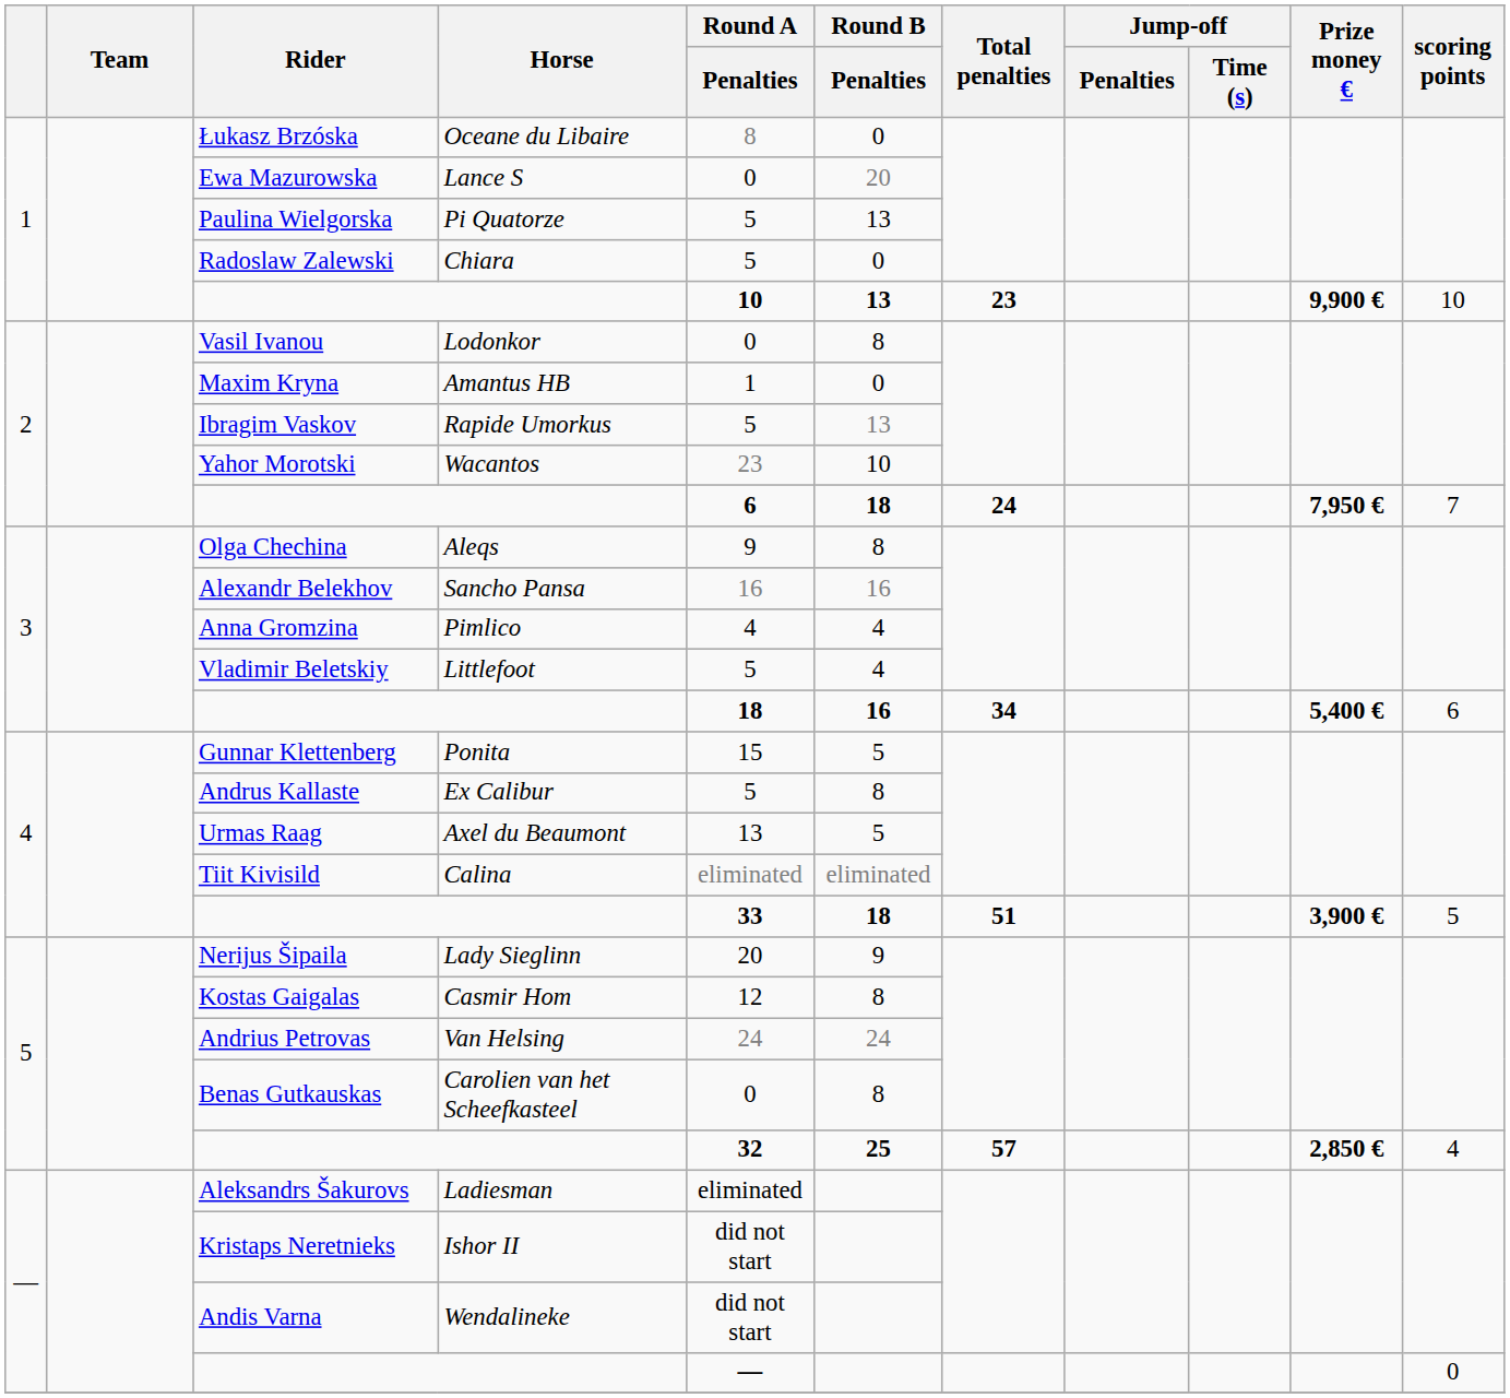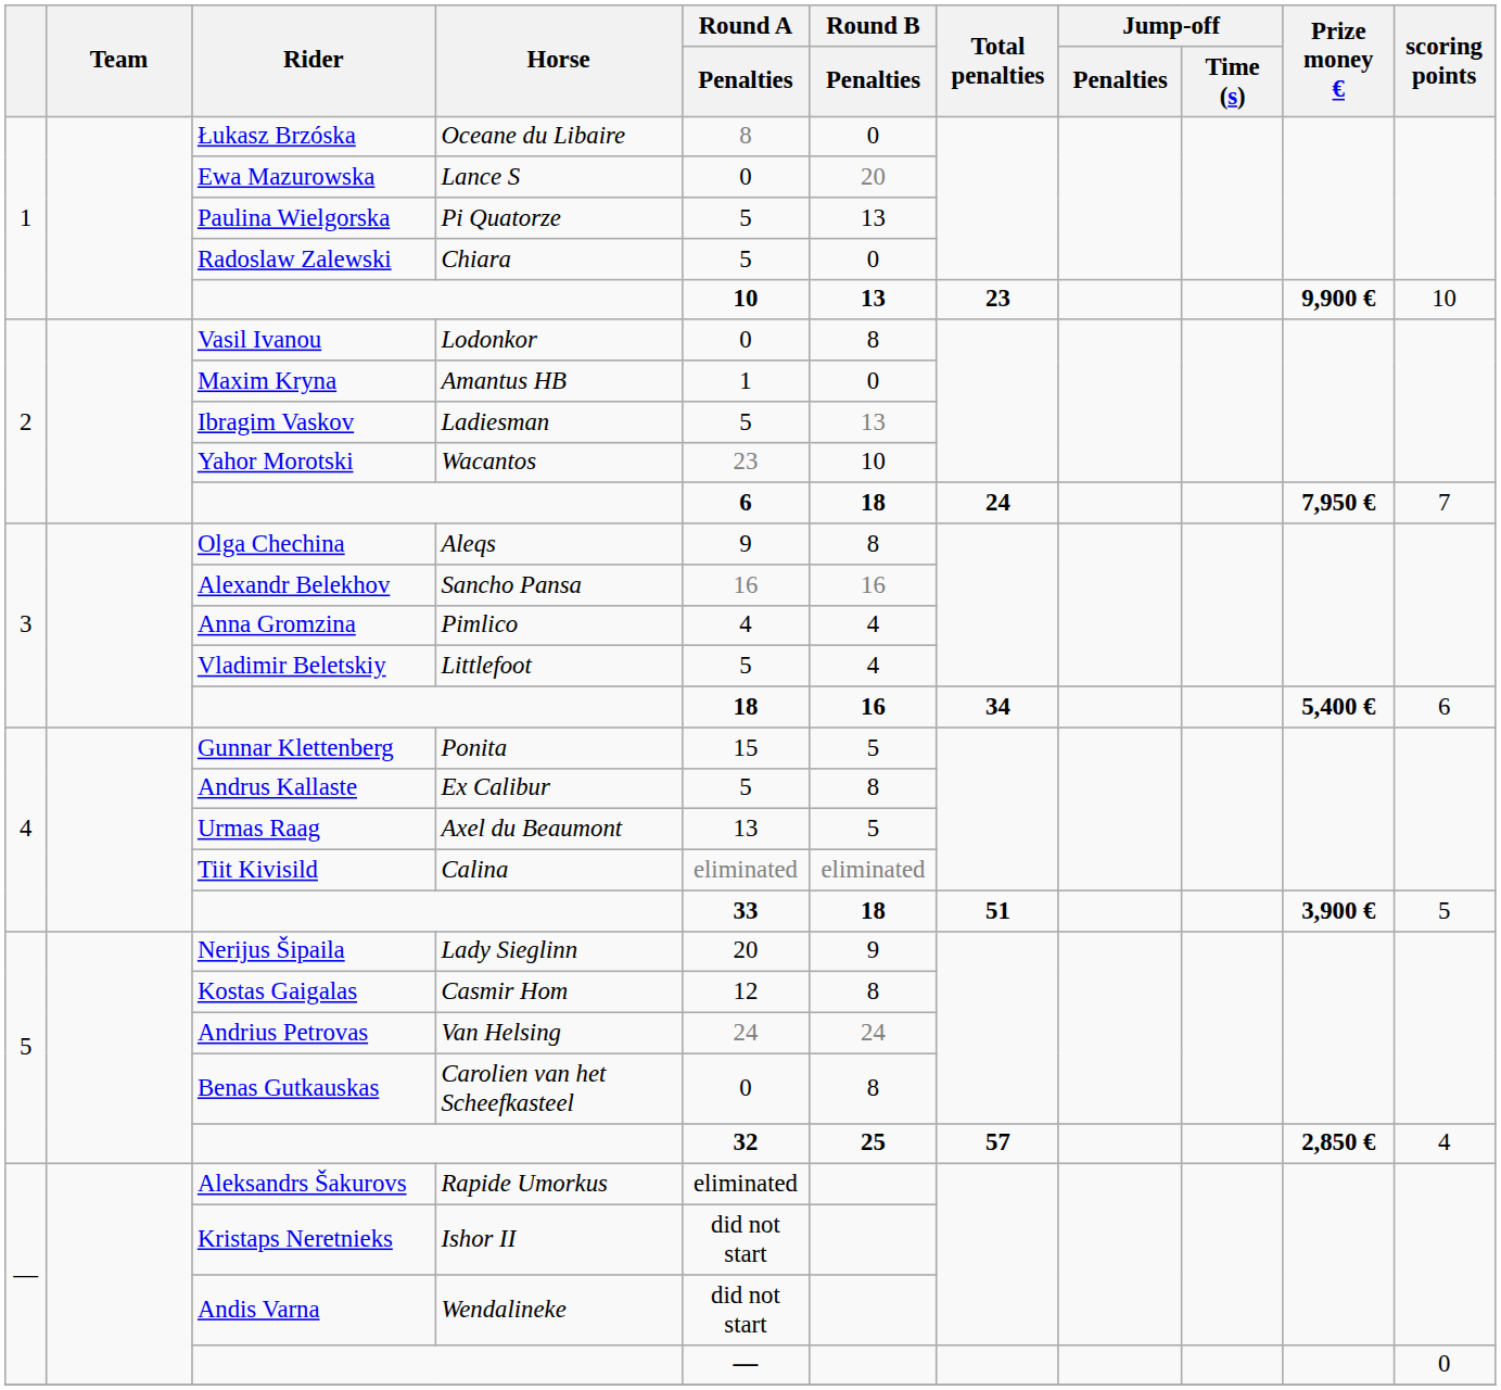 <table class="wikitable" style="font-size: 90%">
 <tr>
 <th rowspan=2 width=20></th>
 <th rowspan=2 width=125>Team</th>
 <th rowspan=2 width=200>Rider</th>
 <th rowspan=2 width=200>Horse</th>
 <th>Round A</th>
 <th>Round B</th>
 <th rowspan=2 width=75>Total penalties</th>
 <th colspan=2>Jump-off</th>
 <th rowspan=2 width=75>Prize<br>money<br><a href='#'>€</a></th>
 <th rowspan=2 width=60>scoring<br>points</th>
 </tr>
 <tr>
 <th width=75>Penalties</th>
 <th width=75>Penalties</th>
 <th width=75>Penalties</th>
 <th width=75>Time<br>(<a href='#'>s</a>)</th>
 </tr>
 <tr>
 <td rowspan=5 align=center>1</td>
 <td rowspan=5></td>
 <td><a href='#'>Łukasz Brzóska</a></td>
 <td><em>Oceane du Libaire</em></td>
 <td align=center style=color:gray>8</td>
 <td align=center>0</td>
 <td rowspan=4></td>
 <td rowspan=4></td>
 <td rowspan=4></td>
 <td rowspan=4></td>
 </tr>
 <tr>
 <td><a href='#'>Ewa Mazurowska</a></td>
 <td><em>Lance S</em></td>
 <td align=center>0</td>
 <td align=center style=color:gray>20</td>
 </tr>
 <tr>
 <td><a href='#'>Paulina Wielgorska</a></td>
 <td><em>Pi Quatorze</em></td>
 <td align=center>5</td>
 <td align=center>13</td>
 </tr>
 <tr>
 <td><a href='#'>Radoslaw Zalewski</a></td>
 <td><em>Chiara</em></td>
 <td align=center>5</td>
 <td align=center>0</td>
 </tr>
 <tr>
 <td colspan=2></td>
 <td align=center><strong>10</strong></td>
 <td align=center><strong>13</strong></td>
 <td align=center><strong>23</strong></td>
 <td></td>
 <td></td>
 <td align=center><strong>9,900 €</strong></td>
 <td align=center>10</td>
 </tr>
 <tr>
 <td rowspan=5 align=center>2</td>
 <td rowspan=5></td>
 <td><a href='#'>Vasil Ivanou</a></td>
 <td><em>Lodonkor</em></td>
 <td align=center>0</td>
 <td align=center>8</td>
 <td rowspan=4></td>
 <td rowspan=4></td>
 <td rowspan=4></td>
 <td rowspan=4></td>
 </tr>
 <tr>
 <td><a href='#'>Maxim Kryna</a></td>
 <td><em>Amantus HB</em></td>
 <td align=center>1</td>
 <td align=center>0</td>
 </tr>
 <tr>
 <td><a href='#'>Ibragim Vaskov</a></td>
-<td><em>Rapide Umorkus</em></td>
+<td><em>Ladiesman</em></td>
 <td align=center>5</td>
 <td align=center style=color:gray>13</td>
 </tr>
 <tr>
 <td><a href='#'>Yahor Morotski</a></td>
 <td><em>Wacantos</em></td>
 <td align=center style=color:gray>23</td>
 <td align=center>10</td>
 </tr>
 <tr>
 <td colspan=2></td>
 <td align=center><strong>6</strong></td>
 <td align=center><strong>18</strong></td>
 <td align=center><strong>24</strong></td>
 <td></td>
 <td></td>
 <td align=center><strong>7,950 €</strong></td>
 <td align=center>7</td>
 </tr>
 <tr>
 <td rowspan=5 align=center>3</td>
 <td rowspan=5></td>
 <td><a href='#'>Olga Chechina</a></td>
 <td><em>Aleqs</em></td>
 <td align=center>9</td>
 <td align=center>8</td>
 <td rowspan=4></td>
 <td rowspan=4></td>
 <td rowspan=4></td>
 <td rowspan=4></td>
 <td rowspan=4></td>
 </tr>
 <tr>
 <td><a href='#'>Alexandr Belekhov</a></td>
 <td><em>Sancho Pansa</em></td>
 <td align=center style=color:gray>16</td>
 <td align=center style=color:gray>16</td>
 </tr>
 <tr>
 <td><a href='#'>Anna Gromzina</a></td>
 <td><em>Pimlico</em></td>
 <td align=center>4</td>
 <td align=center>4</td>
 </tr>
 <tr>
 <td><a href='#'>Vladimir Beletskiy</a></td>
 <td><em>Littlefoot</em></td>
 <td align=center>5</td>
 <td align=center>4</td>
 </tr>
 <tr>
 <td colspan=2></td>
 <td align=center><strong>18</strong></td>
 <td align=center><strong>16</strong></td>
 <td align=center><strong>34</strong></td>
 <td></td>
 <td></td>
 <td align=center><strong>5,400 €</strong></td>
 <td align=center>6</td>
 </tr>
 <tr>
 <td rowspan=5 align=center>4</td>
 <td rowspan=5></td>
 <td><a href='#'>Gunnar Klettenberg</a></td>
 <td><em>Ponita</em></td>
 <td align=center>15</td>
 <td align=center>5</td>
 <td rowspan=4></td>
 <td rowspan=4></td>
 <td rowspan=4></td>
 <td rowspan=4></td>
 </tr>
 <tr>
 <td><a href='#'>Andrus Kallaste</a></td>
 <td><em>Ex Calibur</em></td>
 <td align=center>5</td>
 <td align=center>8</td>
 </tr>
 <tr>
 <td><a href='#'>Urmas Raag</a></td>
 <td><em>Axel du Beaumont</em></td>
 <td align=center>13</td>
 <td align=center>5</td>
 </tr>
 <tr>
 <td><a href='#'>Tiit Kivisild</a></td>
 <td><em>Calina</em></td>
 <td align=center style=color:gray>eliminated</td>
 <td align=center style=color:gray>eliminated</td>
 </tr>
 <tr>
 <td colspan=2></td>
 <td align=center><strong>33</strong></td>
 <td align=center><strong>18</strong></td>
 <td align=center><strong>51</strong></td>
 <td></td>
 <td></td>
 <td align=center><strong>3,900 €</strong></td>
 <td align=center>5</td>
 </tr>
 <tr>
 <td rowspan=5 align=center>5</td>
 <td rowspan=5></td>
 <td><a href='#'>Nerijus Šipaila</a></td>
 <td><em>Lady Sieglinn</em></td>
 <td align=center>20</td>
 <td align=center>9</td>
 <td rowspan=4></td>
 <td rowspan=4></td>
 <td rowspan=4></td>
 <td rowspan=4></td>
 </tr>
 <tr>
 <td><a href='#'>Kostas Gaigalas</a></td>
 <td><em>Casmir Hom</em></td>
 <td align=center>12</td>
 <td align=center>8</td>
 </tr>
 <tr>
 <td><a href='#'>Andrius Petrovas</a></td>
 <td><em>Van Helsing</em></td>
 <td align=center style=color:gray>24</td>
 <td align=center style=color:gray>24</td>
 </tr>
 <tr>
 <td><a href='#'>Benas Gutkauskas</a></td>
 <td><em>Carolien van het Scheefkasteel</em></td>
 <td align=center>0</td>
 <td align=center>8</td>
 </tr>
 <tr>
 <td colspan=2></td>
 <td align=center><strong>32</strong></td>
 <td align=center><strong>25</strong></td>
 <td align=center><strong>57</strong></td>
 <td></td>
 <td></td>
 <td align=center><strong>2,850 €</strong></td>
 <td align=center>4</td>
 </tr>
 <tr>
 <td rowspan=4 align=center>—</td>
 <td rowspan=4></td>
 <td><a href='#'>Aleksandrs Šakurovs</a></td>
-<td><em>Ladiesman</em></td>
+<td><em>Rapide Umorkus</em></td>
 <td align=center>eliminated</td>
 <td align=center></td>
 <td rowspan=3></td>
 <td rowspan=3></td>
 <td rowspan=3></td>
 <td rowspan=3></td>
 </tr>
 <tr>
 <td><a href='#'>Kristaps Neretnieks</a></td>
 <td><em>Ishor II</em></td>
 <td align=center>did not start</td>
 <td align=center></td>
 </tr>
 <tr>
 <td><a href='#'>Andis Varna</a></td>
 <td><em>Wendalineke</em></td>
 <td align=center>did not start</td>
 <td align=center></td>
 </tr>
 <tr>
 <td colspan=2></td>
 <td align=center><strong>—</strong></td>
 <td align=center></td>
 <td align=center></td>
 <td></td>
 <td></td>
 <td align=center></td>
 <td align=center>0</td>
 </tr>
 <tr>
 </tr>
 </table>
